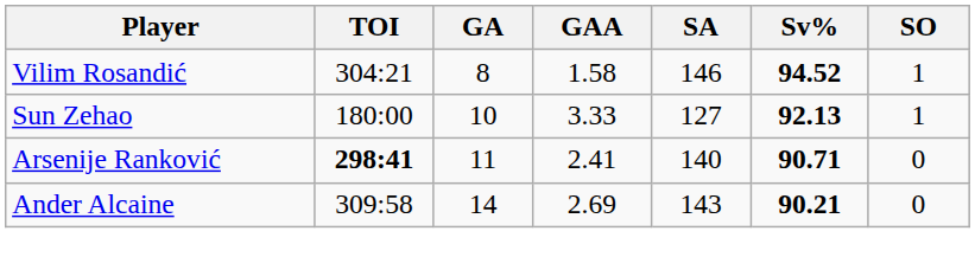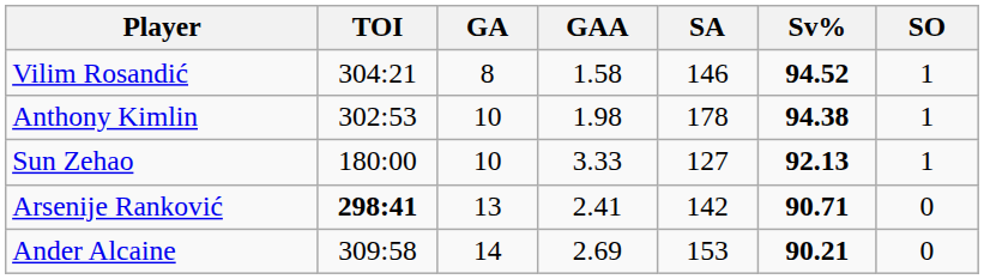 <table class="wikitable sortable" style="text-align:center;">
 <tr>
 <th style="width:170px;">Player</th>
 <th style="width:60px;">TOI</th>
 <th style="width:50px;">GA</th>
 <th style="width:60px;">GAA</th>
 <th style="width:50px;">SA</th>
 <th style="width:60px;">Sv%</th>
 <th style="width:50px;">SO</th>
 </tr>
 <tr>
 <td style="text-align:left;"> <a href='#'>Vilim Rosandić</a></td>
 <td>304:21</td>
 <td>8</td>
 <td>1.58</td>
 <td>146</td>
 <td><strong>94.52</strong></td>
 <td>1</td>
 </tr>
 <tr>
+<td style="text-align:left;"> <a href='#'>Anthony Kimlin</a></td>
+<td>302:53</td>
+<td>10</td>
+<td>1.98</td>
+<td>178</td>
+<td><strong>94.38</strong></td>
+<td>1</td>
+</tr>
+<tr>
 <td style="text-align:left;"> <a href='#'>Sun Zehao</a></td>
 <td>180:00</td>
 <td>10</td>
 <td>3.33</td>
 <td>127</td>
 <td><strong>92.13</strong></td>
 <td>1</td>
 </tr>
 <tr>
 <td style="text-align:left;"> <a href='#'>Arsenije Ranković</a></td>
 <td><strong>298:41</strong></td>
-<td>11</td>
+<td>13</td>
 <td>2.41</td>
-<td>140</td>
+<td>142</td>
 <td><strong>90.71</strong></td>
 <td>0</td>
 </tr>
 <tr>
 <td style="text-align:left;"> <a href='#'>Ander Alcaine</a></td>
 <td>309:58</td>
 <td>14</td>
 <td>2.69</td>
-<td>143</td>
+<td>153</td>
 <td><strong>90.21</strong></td>
 <td>0</td>
 </tr>
 </table>
